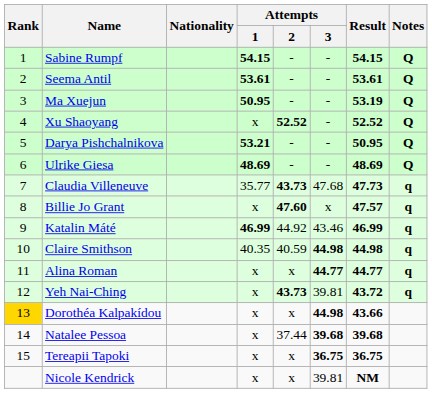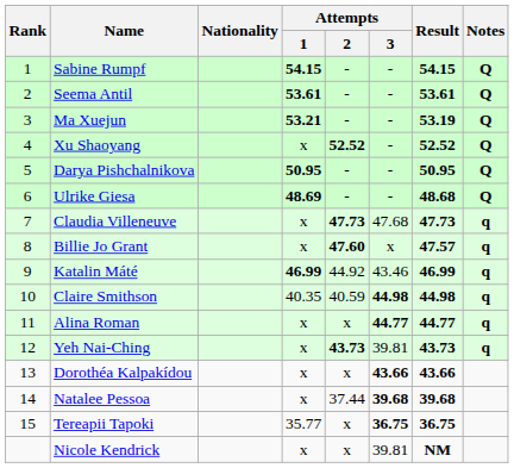 <table class="wikitable sortable" style="text-align:center">
 <tr>
 <th rowspan=2>Rank</th>
 <th rowspan=2>Name</th>
 <th rowspan=2>Nationality</th>
 <th colspan=3>Attempts</th>
 <th rowspan=2>Result</th>
 <th rowspan=2>Notes</th>
 </tr>
 <tr>
 <th>1</th>
 <th>2</th>
 <th>3</th>
 </tr>
 <tr bgcolor=ccffcc>
 <td>1</td>
 <td align=left><a href='#'>Sabine Rumpf</a></td>
 <td align=left></td>
 <td><strong>54.15</strong></td>
 <td>-</td>
 <td>-</td>
 <td><strong>54.15</strong></td>
 <td><strong>Q</strong></td>
 </tr>
 <tr bgcolor=ccffcc>
 <td>2</td>
 <td align=left><a href='#'>Seema Antil</a></td>
 <td align=left></td>
 <td><strong>53.61</strong></td>
 <td>-</td>
 <td>-</td>
 <td><strong>53.61</strong></td>
 <td><strong>Q</strong></td>
 </tr>
 <tr bgcolor=ccffcc>
 <td>3</td>
 <td align=left><a href='#'>Ma Xuejun</a></td>
 <td align=left></td>
-<td><strong>50.95</strong></td>
+<td><strong>53.21</strong></td>
 <td>-</td>
 <td>-</td>
 <td><strong>53.19</strong></td>
 <td><strong>Q</strong></td>
 </tr>
 <tr bgcolor=ccffcc>
 <td>4</td>
 <td align=left><a href='#'>Xu Shaoyang</a></td>
 <td align=left></td>
 <td>x</td>
 <td><strong>52.52</strong></td>
 <td>-</td>
 <td><strong>52.52</strong></td>
 <td><strong>Q</strong></td>
 </tr>
 <tr bgcolor=ccffcc>
 <td>5</td>
 <td align=left><a href='#'>Darya Pishchalnikova</a></td>
 <td align=left></td>
-<td><strong>53.21</strong></td>
+<td><strong>50.95</strong></td>
 <td>-</td>
 <td>-</td>
 <td><strong>50.95</strong></td>
 <td><strong>Q</strong></td>
 </tr>
 <tr bgcolor=ccffcc>
 <td>6</td>
 <td align=left><a href='#'>Ulrike Giesa</a></td>
 <td align=left></td>
 <td><strong>48.69</strong></td>
 <td>-</td>
 <td>-</td>
-<td><strong>48.69</strong></td>
+<td><strong>48.68</strong></td>
 <td><strong>Q</strong></td>
 </tr>
 <tr bgcolor=ddffdd>
 <td>7</td>
 <td align=left><a href='#'>Claudia Villeneuve</a></td>
 <td align=left></td>
-<td>35.77</td>
-<td><strong>43.73</strong></td>
+<td>x</td>
+<td><strong>47.73</strong></td>
 <td>47.68</td>
 <td><strong>47.73</strong></td>
 <td><strong>q</strong></td>
 </tr>
 <tr bgcolor=ddffdd>
 <td>8</td>
 <td align=left><a href='#'>Billie Jo Grant</a></td>
 <td align=left></td>
 <td>x</td>
 <td><strong>47.60</strong></td>
 <td>x</td>
 <td><strong>47.57</strong></td>
 <td><strong>q</strong></td>
 </tr>
 <tr bgcolor=ddffdd>
 <td>9</td>
 <td align=left><a href='#'>Katalin Máté</a></td>
 <td align=left></td>
 <td><strong>46.99</strong></td>
 <td>44.92</td>
 <td>43.46</td>
 <td><strong>46.99</strong></td>
 <td><strong>q</strong></td>
 </tr>
 <tr bgcolor=ddffdd>
 <td>10</td>
 <td align=left><a href='#'>Claire Smithson</a></td>
 <td align=left></td>
 <td>40.35</td>
 <td>40.59</td>
 <td><strong>44.98</strong></td>
 <td><strong>44.98</strong></td>
 <td><strong>q</strong></td>
 </tr>
 <tr bgcolor=ddffdd>
 <td>11</td>
 <td align=left><a href='#'>Alina Roman</a></td>
 <td align=left></td>
 <td>x</td>
 <td>x</td>
 <td><strong>44.77</strong></td>
 <td><strong>44.77</strong></td>
 <td><strong>q</strong></td>
 </tr>
 <tr bgcolor=ddffdd>
 <td>12</td>
 <td align=left><a href='#'>Yeh Nai-Ching</a></td>
 <td align=left></td>
 <td>x</td>
 <td><strong>43.73</strong></td>
 <td>39.81</td>
-<td><strong>43.72</strong></td>
+<td><strong>43.73</strong></td>
 <td><strong>q</strong></td>
 </tr>
 <tr>
-<td style="background: gold;">13</td>
+<td>13</td>
 <td align=left><a href='#'>Dorothéa Kalpakídou</a></td>
 <td align=left></td>
 <td>x</td>
 <td>x</td>
-<td><strong>44.98</strong></td>
+<td><strong>43.66</strong></td>
 <td><strong>43.66</strong></td>
 <td></td>
 </tr>
 <tr>
 <td>14</td>
 <td align=left><a href='#'>Natalee Pessoa</a></td>
 <td align=left></td>
 <td>x</td>
 <td>37.44</td>
 <td><strong>39.68</strong></td>
 <td><strong>39.68</strong></td>
 <td></td>
 </tr>
 <tr>
 <td>15</td>
 <td align=left><a href='#'>Tereapii Tapoki</a></td>
 <td align=left></td>
-<td>x</td>
+<td>35.77</td>
 <td>x</td>
 <td><strong>36.75</strong></td>
 <td><strong>36.75</strong></td>
 <td></td>
 </tr>
 <tr>
 <td></td>
 <td align=left><a href='#'>Nicole Kendrick</a></td>
 <td align=left></td>
 <td>x</td>
 <td>x</td>
 <td>39.81</td>
 <td><strong>NM</strong></td>
 <td></td>
 </tr>
 </table>
